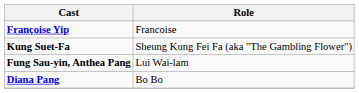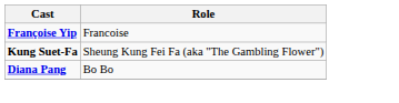 <table class="wikitable">
 <tr>
 <th>Cast</th>
 <th>Role</th>
 </tr>
 <tr>
 <td><strong><a href='#'>Françoise Yip</a></strong></td>
 <td>Francoise</td>
 </tr>
 <tr>
 <td><strong>Kung Suet-Fa</strong></td>
 <td>Sheung Kung Fei Fa  (aka "The Gambling Flower")</td>
 </tr>
 <tr>
-<td><strong>Fung Sau-yin, Anthea Pang</strong></td>
-<td>Lui Wai-lam</td>
-</tr>
-<tr>
 <td><strong><a href='#'>Diana Pang</a></strong></td>
 <td>Bo Bo</td>
 </tr>
 <tr>
 </tr>
 </table>
